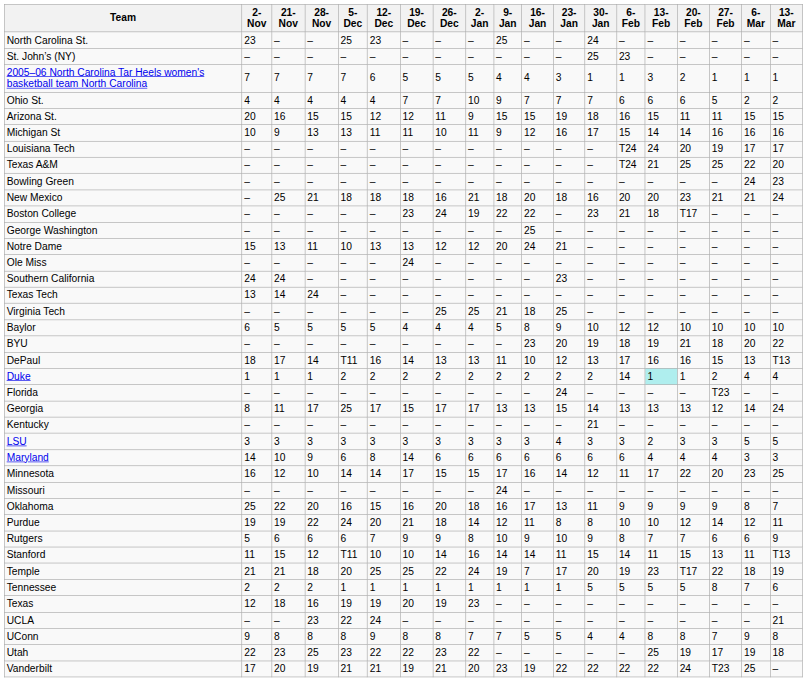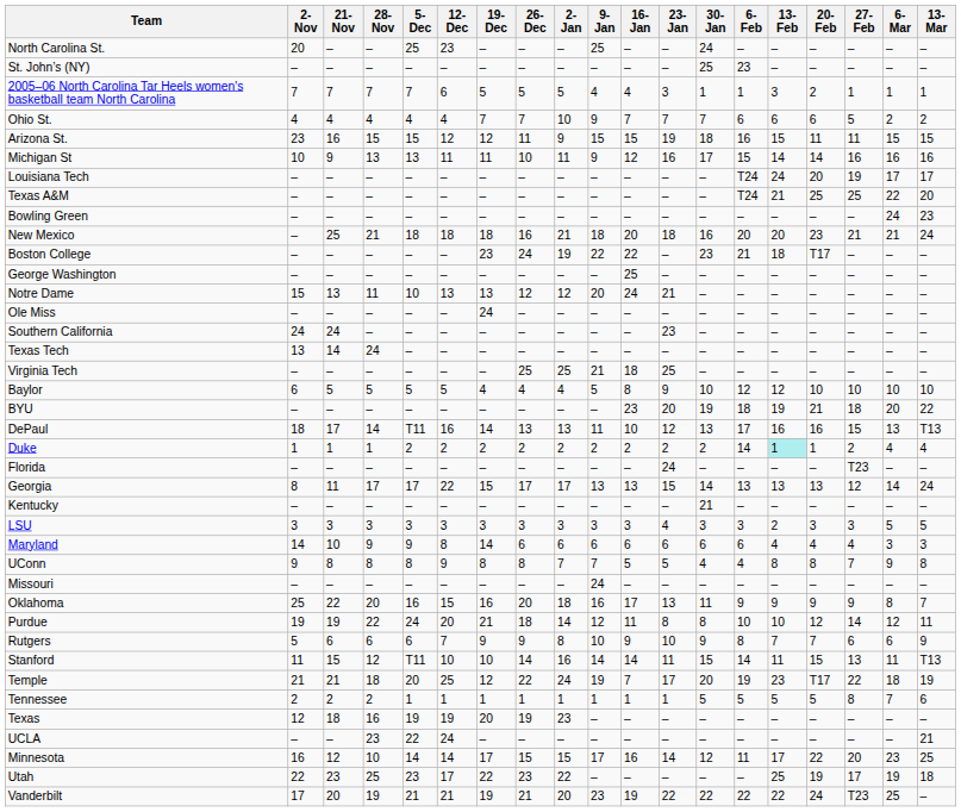 <table class="wikitable sortable">
 <tr>
 <th>Team</th>
 <th>2-Nov</th>
 <th>21-Nov</th>
 <th>28-Nov</th>
 <th>5-Dec</th>
 <th>12-Dec</th>
 <th>19-Dec</th>
 <th>26-Dec</th>
 <th>2-Jan</th>
 <th>9-Jan</th>
 <th>16-Jan</th>
 <th>23-Jan</th>
 <th>30-Jan</th>
 <th>6-Feb</th>
 <th>13-Feb</th>
 <th>20-Feb</th>
 <th>27-Feb</th>
 <th>6-Mar</th>
 <th>13-Mar</th>
 </tr>
 <tr>
 <td>North Carolina St.</td>
-<td>23</td>
+<td>20</td>
 <td data-sort-value=99>–</td>
 <td data-sort-value=99>–</td>
 <td>25</td>
 <td>23</td>
 <td data-sort-value=99>–</td>
 <td data-sort-value=99>–</td>
 <td data-sort-value=99>–</td>
 <td>25</td>
 <td data-sort-value=99>–</td>
 <td data-sort-value=99>–</td>
 <td>24</td>
 <td data-sort-value=99>–</td>
 <td data-sort-value=99>–</td>
 <td data-sort-value=99>–</td>
 <td data-sort-value=99>–</td>
 <td data-sort-value=99>–</td>
 <td data-sort-value=99>–</td>
 </tr>
 <tr>
 <td>St. John’s (NY)</td>
 <td data-sort-value=99>–</td>
 <td data-sort-value=99>–</td>
 <td data-sort-value=99>–</td>
 <td data-sort-value=99>–</td>
 <td data-sort-value=99>–</td>
 <td data-sort-value=99>–</td>
 <td data-sort-value=99>–</td>
 <td data-sort-value=99>–</td>
 <td data-sort-value=99>–</td>
 <td data-sort-value=99>–</td>
 <td data-sort-value=99>–</td>
 <td>25</td>
 <td>23</td>
 <td data-sort-value=99>–</td>
 <td data-sort-value=99>–</td>
 <td data-sort-value=99>–</td>
 <td data-sort-value=99>–</td>
 <td data-sort-value=99>–</td>
 </tr>
 <tr>
 <td><a href='#'>2005–06 North Carolina Tar Heels women's basketball team North Carolina</a></td>
 <td>7</td>
 <td>7</td>
 <td>7</td>
 <td>7</td>
 <td>6</td>
 <td>5</td>
 <td>5</td>
 <td>5</td>
 <td>4</td>
 <td>4</td>
 <td>3</td>
 <td>1</td>
 <td>1</td>
 <td>3</td>
 <td>2</td>
 <td>1</td>
 <td>1</td>
 <td>1</td>
 </tr>
 <tr>
 <td>Ohio St.</td>
 <td>4</td>
 <td>4</td>
 <td>4</td>
 <td>4</td>
 <td>4</td>
 <td>7</td>
 <td>7</td>
 <td>10</td>
 <td>9</td>
 <td>7</td>
 <td>7</td>
 <td>7</td>
 <td>6</td>
 <td>6</td>
 <td>6</td>
 <td>5</td>
 <td>2</td>
 <td>2</td>
 </tr>
 <tr>
 <td>Arizona St.</td>
-<td>20</td>
+<td>23</td>
 <td>16</td>
 <td>15</td>
 <td>15</td>
 <td>12</td>
 <td>12</td>
 <td>11</td>
 <td>9</td>
 <td>15</td>
 <td>15</td>
 <td>19</td>
 <td>18</td>
 <td>16</td>
 <td>15</td>
 <td>11</td>
 <td>11</td>
 <td>15</td>
 <td>15</td>
 </tr>
 <tr>
 <td>Michigan St</td>
 <td>10</td>
 <td>9</td>
 <td>13</td>
 <td>13</td>
 <td>11</td>
 <td>11</td>
 <td>10</td>
 <td>11</td>
 <td>9</td>
 <td>12</td>
 <td>16</td>
 <td>17</td>
 <td>15</td>
 <td>14</td>
 <td>14</td>
 <td>16</td>
 <td>16</td>
 <td>16</td>
 </tr>
 <tr>
 <td>Louisiana Tech</td>
 <td data-sort-value=99>–</td>
 <td data-sort-value=99>–</td>
 <td data-sort-value=99>–</td>
 <td data-sort-value=99>–</td>
 <td data-sort-value=99>–</td>
 <td data-sort-value=99>–</td>
 <td data-sort-value=99>–</td>
 <td data-sort-value=99>–</td>
 <td data-sort-value=99>–</td>
 <td data-sort-value=99>–</td>
 <td data-sort-value=99>–</td>
 <td data-sort-value=99>–</td>
 <td data-sort-value=24>T24</td>
 <td>24</td>
 <td>20</td>
 <td>19</td>
 <td>17</td>
 <td>17</td>
 </tr>
 <tr>
 <td>Texas A&M</td>
 <td data-sort-value=99>–</td>
 <td data-sort-value=99>–</td>
 <td data-sort-value=99>–</td>
 <td data-sort-value=99>–</td>
 <td data-sort-value=99>–</td>
 <td data-sort-value=99>–</td>
 <td data-sort-value=99>–</td>
 <td data-sort-value=99>–</td>
 <td data-sort-value=99>–</td>
 <td data-sort-value=99>–</td>
 <td data-sort-value=99>–</td>
 <td data-sort-value=99>–</td>
 <td data-sort-value=24>T24</td>
 <td>21</td>
 <td>25</td>
 <td>25</td>
 <td>22</td>
 <td>20</td>
 </tr>
 <tr>
 <td>Bowling Green</td>
 <td data-sort-value=99>–</td>
 <td data-sort-value=99>–</td>
 <td data-sort-value=99>–</td>
 <td data-sort-value=99>–</td>
 <td data-sort-value=99>–</td>
 <td data-sort-value=99>–</td>
 <td data-sort-value=99>–</td>
 <td data-sort-value=99>–</td>
 <td data-sort-value=99>–</td>
 <td data-sort-value=99>–</td>
 <td data-sort-value=99>–</td>
 <td data-sort-value=99>–</td>
 <td data-sort-value=99>–</td>
 <td data-sort-value=99>–</td>
 <td data-sort-value=99>–</td>
 <td data-sort-value=99>–</td>
 <td>24</td>
 <td>23</td>
 </tr>
 <tr>
 <td>New Mexico</td>
 <td data-sort-value=99>–</td>
 <td>25</td>
 <td>21</td>
 <td>18</td>
 <td>18</td>
 <td>18</td>
 <td>16</td>
 <td>21</td>
 <td>18</td>
 <td>20</td>
 <td>18</td>
 <td>16</td>
 <td>20</td>
 <td>20</td>
 <td>23</td>
 <td>21</td>
 <td>21</td>
 <td>24</td>
 </tr>
 <tr>
 <td>Boston College</td>
 <td data-sort-value=99>–</td>
 <td data-sort-value=99>–</td>
 <td data-sort-value=99>–</td>
 <td data-sort-value=99>–</td>
 <td data-sort-value=99>–</td>
 <td>23</td>
 <td>24</td>
 <td>19</td>
 <td>22</td>
 <td>22</td>
 <td data-sort-value=99>–</td>
 <td>23</td>
 <td>21</td>
 <td>18</td>
 <td data-sort-value=17>T17</td>
 <td data-sort-value=99>–</td>
 <td data-sort-value=99>–</td>
 <td data-sort-value=99>–</td>
 </tr>
 <tr>
 <td>George Washington</td>
 <td data-sort-value=99>–</td>
 <td data-sort-value=99>–</td>
 <td data-sort-value=99>–</td>
 <td data-sort-value=99>–</td>
 <td data-sort-value=99>–</td>
 <td data-sort-value=99>–</td>
 <td data-sort-value=99>–</td>
 <td data-sort-value=99>–</td>
 <td data-sort-value=99>–</td>
 <td>25</td>
 <td data-sort-value=99>–</td>
 <td data-sort-value=99>–</td>
 <td data-sort-value=99>–</td>
 <td data-sort-value=99>–</td>
 <td data-sort-value=99>–</td>
 <td data-sort-value=99>–</td>
 <td data-sort-value=99>–</td>
 <td data-sort-value=99>–</td>
 </tr>
 <tr>
 <td>Notre Dame</td>
 <td>15</td>
 <td>13</td>
 <td>11</td>
 <td>10</td>
 <td>13</td>
 <td>13</td>
 <td>12</td>
 <td>12</td>
 <td>20</td>
 <td>24</td>
 <td>21</td>
 <td data-sort-value=99>–</td>
 <td data-sort-value=99>–</td>
 <td data-sort-value=99>–</td>
 <td data-sort-value=99>–</td>
 <td data-sort-value=99>–</td>
 <td data-sort-value=99>–</td>
 <td data-sort-value=99>–</td>
 </tr>
 <tr>
 <td>Ole Miss</td>
 <td data-sort-value=99>–</td>
 <td data-sort-value=99>–</td>
 <td data-sort-value=99>–</td>
 <td data-sort-value=99>–</td>
 <td data-sort-value=99>–</td>
 <td>24</td>
 <td data-sort-value=99>–</td>
 <td data-sort-value=99>–</td>
 <td data-sort-value=99>–</td>
 <td data-sort-value=99>–</td>
 <td data-sort-value=99>–</td>
 <td data-sort-value=99>–</td>
 <td data-sort-value=99>–</td>
 <td data-sort-value=99>–</td>
 <td data-sort-value=99>–</td>
 <td data-sort-value=99>–</td>
 <td data-sort-value=99>–</td>
 <td data-sort-value=99>–</td>
 </tr>
 <tr>
 <td>Southern California</td>
 <td>24</td>
 <td>24</td>
 <td data-sort-value=99>–</td>
 <td data-sort-value=99>–</td>
 <td data-sort-value=99>–</td>
 <td data-sort-value=99>–</td>
 <td data-sort-value=99>–</td>
 <td data-sort-value=99>–</td>
 <td data-sort-value=99>–</td>
 <td data-sort-value=99>–</td>
 <td>23</td>
 <td data-sort-value=99>–</td>
 <td data-sort-value=99>–</td>
 <td data-sort-value=99>–</td>
 <td data-sort-value=99>–</td>
 <td data-sort-value=99>–</td>
 <td data-sort-value=99>–</td>
 <td data-sort-value=99>–</td>
 </tr>
 <tr>
 <td>Texas Tech</td>
 <td>13</td>
 <td>14</td>
 <td>24</td>
 <td data-sort-value=99>–</td>
 <td data-sort-value=99>–</td>
 <td data-sort-value=99>–</td>
 <td data-sort-value=99>–</td>
 <td data-sort-value=99>–</td>
 <td data-sort-value=99>–</td>
 <td data-sort-value=99>–</td>
 <td data-sort-value=99>–</td>
 <td data-sort-value=99>–</td>
 <td data-sort-value=99>–</td>
 <td data-sort-value=99>–</td>
 <td data-sort-value=99>–</td>
 <td data-sort-value=99>–</td>
 <td data-sort-value=99>–</td>
 <td data-sort-value=99>–</td>
 </tr>
 <tr>
 <td>Virginia Tech</td>
 <td data-sort-value=99>–</td>
 <td data-sort-value=99>–</td>
 <td data-sort-value=99>–</td>
 <td data-sort-value=99>–</td>
 <td data-sort-value=99>–</td>
 <td data-sort-value=99>–</td>
 <td>25</td>
 <td>25</td>
 <td>21</td>
 <td>18</td>
 <td>25</td>
 <td data-sort-value=99>–</td>
 <td data-sort-value=99>–</td>
 <td data-sort-value=99>–</td>
 <td data-sort-value=99>–</td>
 <td data-sort-value=99>–</td>
 <td data-sort-value=99>–</td>
 <td data-sort-value=99>–</td>
 </tr>
 <tr>
 <td>Baylor</td>
 <td>6</td>
 <td>5</td>
 <td>5</td>
 <td>5</td>
 <td>5</td>
 <td>4</td>
 <td>4</td>
 <td>4</td>
 <td>5</td>
 <td>8</td>
 <td>9</td>
 <td>10</td>
 <td>12</td>
 <td>12</td>
 <td>10</td>
 <td>10</td>
 <td>10</td>
 <td>10</td>
 </tr>
 <tr>
 <td>BYU</td>
 <td data-sort-value=99>–</td>
 <td data-sort-value=99>–</td>
 <td data-sort-value=99>–</td>
 <td data-sort-value=99>–</td>
 <td data-sort-value=99>–</td>
 <td data-sort-value=99>–</td>
 <td data-sort-value=99>–</td>
 <td data-sort-value=99>–</td>
 <td data-sort-value=99>–</td>
 <td>23</td>
 <td>20</td>
 <td>19</td>
 <td>18</td>
 <td>19</td>
 <td>21</td>
 <td>18</td>
 <td>20</td>
 <td>22</td>
 </tr>
 <tr>
 <td>DePaul</td>
 <td>18</td>
 <td>17</td>
 <td>14</td>
 <td data-sort-value=11>T11</td>
 <td>16</td>
 <td>14</td>
 <td>13</td>
 <td>13</td>
 <td>11</td>
 <td>10</td>
 <td>12</td>
 <td>13</td>
 <td>17</td>
 <td>16</td>
 <td>16</td>
 <td>15</td>
 <td>13</td>
 <td data-sort-value=13>T13</td>
 </tr>
 <tr>
 <td><a href='#'>Duke</a></td>
 <td>1</td>
 <td>1</td>
 <td>1</td>
 <td>2</td>
 <td>2</td>
 <td>2</td>
 <td>2</td>
 <td>2</td>
 <td>2</td>
 <td>2</td>
 <td>2</td>
 <td>2</td>
 <td>14</td>
 <td style="background: paleturquoise;">1</td>
 <td>1</td>
 <td>2</td>
 <td>4</td>
 <td>4</td>
 </tr>
 <tr>
 <td>Florida</td>
 <td data-sort-value=99>–</td>
 <td data-sort-value=99>–</td>
 <td data-sort-value=99>–</td>
 <td data-sort-value=99>–</td>
 <td data-sort-value=99>–</td>
 <td data-sort-value=99>–</td>
 <td data-sort-value=99>–</td>
 <td data-sort-value=99>–</td>
 <td data-sort-value=99>–</td>
 <td data-sort-value=99>–</td>
 <td>24</td>
 <td data-sort-value=99>–</td>
 <td data-sort-value=99>–</td>
 <td data-sort-value=99>–</td>
 <td data-sort-value=99>–</td>
 <td data-sort-value=23>T23</td>
 <td data-sort-value=99>–</td>
 <td data-sort-value=99>–</td>
 </tr>
 <tr>
 <td>Georgia</td>
 <td>8</td>
 <td>11</td>
 <td>17</td>
-<td>25</td>
 <td>17</td>
+<td>22</td>
 <td>15</td>
 <td>17</td>
 <td>17</td>
 <td>13</td>
 <td>13</td>
 <td>15</td>
 <td>14</td>
 <td>13</td>
 <td>13</td>
 <td>13</td>
 <td>12</td>
 <td>14</td>
 <td>24</td>
 </tr>
 <tr>
 <td>Kentucky</td>
 <td data-sort-value=99>–</td>
 <td data-sort-value=99>–</td>
 <td data-sort-value=99>–</td>
 <td data-sort-value=99>–</td>
 <td data-sort-value=99>–</td>
 <td data-sort-value=99>–</td>
 <td data-sort-value=99>–</td>
 <td data-sort-value=99>–</td>
 <td data-sort-value=99>–</td>
 <td data-sort-value=99>–</td>
 <td data-sort-value=99>–</td>
 <td>21</td>
 <td data-sort-value=99>–</td>
 <td data-sort-value=99>–</td>
 <td data-sort-value=99>–</td>
 <td data-sort-value=99>–</td>
 <td data-sort-value=99>–</td>
 <td data-sort-value=99>–</td>
 </tr>
 <tr>
 <td><a href='#'>LSU</a></td>
 <td>3</td>
 <td>3</td>
 <td>3</td>
 <td>3</td>
 <td>3</td>
 <td>3</td>
 <td>3</td>
 <td>3</td>
 <td>3</td>
 <td>3</td>
 <td>4</td>
 <td>3</td>
 <td>3</td>
 <td>2</td>
 <td>3</td>
 <td>3</td>
 <td>5</td>
 <td>5</td>
 </tr>
 <tr>
 <td><a href='#'>Maryland</a></td>
 <td>14</td>
 <td>10</td>
 <td>9</td>
-<td>6</td>
+<td>9</td>
 <td>8</td>
 <td>14</td>
 <td>6</td>
 <td>6</td>
 <td>6</td>
 <td>6</td>
 <td>6</td>
 <td>6</td>
 <td>6</td>
 <td>4</td>
 <td>4</td>
 <td>4</td>
 <td>3</td>
 <td>3</td>
 </tr>
 <tr>
-<td>Minnesota</td>
-<td>16</td>
-<td>12</td>
-<td>10</td>
-<td>14</td>
-<td>14</td>
-<td>17</td>
-<td>15</td>
-<td>15</td>
-<td>17</td>
-<td>16</td>
-<td>14</td>
-<td>12</td>
-<td>11</td>
-<td>17</td>
-<td>22</td>
-<td>20</td>
-<td>23</td>
-<td>25</td>
+<td>UConn</td>
+<td>9</td>
+<td>8</td>
+<td>8</td>
+<td>8</td>
+<td>9</td>
+<td>8</td>
+<td>8</td>
+<td>7</td>
+<td>7</td>
+<td>5</td>
+<td>5</td>
+<td>4</td>
+<td>4</td>
+<td>8</td>
+<td>8</td>
+<td>7</td>
+<td>9</td>
+<td>8</td>
 </tr>
 <tr>
 <td>Missouri</td>
 <td data-sort-value=99>–</td>
 <td data-sort-value=99>–</td>
 <td data-sort-value=99>–</td>
 <td data-sort-value=99>–</td>
 <td data-sort-value=99>–</td>
 <td data-sort-value=99>–</td>
 <td data-sort-value=99>–</td>
 <td data-sort-value=99>–</td>
 <td>24</td>
 <td data-sort-value=99>–</td>
 <td data-sort-value=99>–</td>
 <td data-sort-value=99>–</td>
 <td data-sort-value=99>–</td>
 <td data-sort-value=99>–</td>
 <td data-sort-value=99>–</td>
 <td data-sort-value=99>–</td>
 <td data-sort-value=99>–</td>
 <td data-sort-value=99>–</td>
 </tr>
 <tr>
 <td>Oklahoma</td>
 <td>25</td>
 <td>22</td>
 <td>20</td>
 <td>16</td>
 <td>15</td>
 <td>16</td>
 <td>20</td>
 <td>18</td>
 <td>16</td>
 <td>17</td>
 <td>13</td>
 <td>11</td>
 <td>9</td>
 <td>9</td>
 <td>9</td>
 <td>9</td>
 <td>8</td>
 <td>7</td>
 </tr>
 <tr>
 <td>Purdue</td>
 <td>19</td>
 <td>19</td>
 <td>22</td>
 <td>24</td>
 <td>20</td>
 <td>21</td>
 <td>18</td>
 <td>14</td>
 <td>12</td>
 <td>11</td>
 <td>8</td>
 <td>8</td>
 <td>10</td>
 <td>10</td>
 <td>12</td>
 <td>14</td>
 <td>12</td>
 <td>11</td>
 </tr>
 <tr>
 <td>Rutgers</td>
 <td>5</td>
 <td>6</td>
 <td>6</td>
 <td>6</td>
 <td>7</td>
 <td>9</td>
 <td>9</td>
 <td>8</td>
 <td>10</td>
 <td>9</td>
 <td>10</td>
 <td>9</td>
 <td>8</td>
 <td>7</td>
 <td>7</td>
 <td>6</td>
 <td>6</td>
 <td>9</td>
 </tr>
 <tr>
 <td>Stanford</td>
 <td>11</td>
 <td>15</td>
 <td>12</td>
 <td data-sort-value=11>T11</td>
 <td>10</td>
 <td>10</td>
 <td>14</td>
 <td>16</td>
 <td>14</td>
 <td>14</td>
 <td>11</td>
 <td>15</td>
 <td>14</td>
 <td>11</td>
 <td>15</td>
 <td>13</td>
 <td>11</td>
 <td data-sort-value=13>T13</td>
 </tr>
 <tr>
 <td>Temple</td>
 <td>21</td>
 <td>21</td>
 <td>18</td>
 <td>20</td>
 <td>25</td>
-<td>25</td>
+<td>12</td>
 <td>22</td>
 <td>24</td>
 <td>19</td>
 <td>7</td>
 <td>17</td>
 <td>20</td>
 <td>19</td>
 <td>23</td>
 <td data-sort-value=17>T17</td>
 <td>22</td>
 <td>18</td>
 <td>19</td>
 </tr>
 <tr>
 <td>Tennessee</td>
 <td>2</td>
 <td>2</td>
 <td>2</td>
 <td>1</td>
 <td>1</td>
 <td>1</td>
 <td>1</td>
 <td>1</td>
 <td>1</td>
 <td>1</td>
 <td>1</td>
 <td>5</td>
 <td>5</td>
 <td>5</td>
 <td>5</td>
 <td>8</td>
 <td>7</td>
 <td>6</td>
 </tr>
 <tr>
 <td>Texas</td>
 <td>12</td>
 <td>18</td>
 <td>16</td>
 <td>19</td>
 <td>19</td>
 <td>20</td>
 <td>19</td>
 <td>23</td>
 <td data-sort-value=99>–</td>
 <td data-sort-value=99>–</td>
 <td data-sort-value=99>–</td>
 <td data-sort-value=99>–</td>
 <td data-sort-value=99>–</td>
 <td data-sort-value=99>–</td>
 <td data-sort-value=99>–</td>
 <td data-sort-value=99>–</td>
 <td data-sort-value=99>–</td>
 <td data-sort-value=99>–</td>
 </tr>
 <tr>
 <td>UCLA</td>
 <td data-sort-value=99>–</td>
 <td data-sort-value=99>–</td>
 <td>23</td>
 <td>22</td>
 <td>24</td>
 <td data-sort-value=99>–</td>
 <td data-sort-value=99>–</td>
 <td data-sort-value=99>–</td>
 <td data-sort-value=99>–</td>
 <td data-sort-value=99>–</td>
 <td data-sort-value=99>–</td>
 <td data-sort-value=99>–</td>
 <td data-sort-value=99>–</td>
 <td data-sort-value=99>–</td>
 <td data-sort-value=99>–</td>
 <td data-sort-value=99>–</td>
 <td data-sort-value=99>–</td>
 <td>21</td>
 </tr>
 <tr>
-<td>UConn</td>
-<td>9</td>
-<td>8</td>
-<td>8</td>
-<td>8</td>
-<td>9</td>
-<td>8</td>
-<td>8</td>
-<td>7</td>
-<td>7</td>
-<td>5</td>
-<td>5</td>
-<td>4</td>
-<td>4</td>
-<td>8</td>
-<td>8</td>
-<td>7</td>
-<td>9</td>
-<td>8</td>
+<td>Minnesota</td>
+<td>16</td>
+<td>12</td>
+<td>10</td>
+<td>14</td>
+<td>14</td>
+<td>17</td>
+<td>15</td>
+<td>15</td>
+<td>17</td>
+<td>16</td>
+<td>14</td>
+<td>12</td>
+<td>11</td>
+<td>17</td>
+<td>22</td>
+<td>20</td>
+<td>23</td>
+<td>25</td>
 </tr>
 <tr>
 <td>Utah</td>
 <td>22</td>
 <td>23</td>
 <td>25</td>
 <td>23</td>
-<td>22</td>
+<td>17</td>
 <td>22</td>
 <td>23</td>
 <td>22</td>
 <td data-sort-value=99>–</td>
 <td data-sort-value=99>–</td>
 <td data-sort-value=99>–</td>
 <td data-sort-value=99>–</td>
 <td data-sort-value=99>–</td>
 <td>25</td>
 <td>19</td>
 <td>17</td>
 <td>19</td>
 <td>18</td>
 </tr>
 <tr>
 <td>Vanderbilt</td>
 <td>17</td>
 <td>20</td>
 <td>19</td>
 <td>21</td>
 <td>21</td>
 <td>19</td>
 <td>21</td>
 <td>20</td>
 <td>23</td>
 <td>19</td>
 <td>22</td>
 <td>22</td>
 <td>22</td>
 <td>22</td>
 <td>24</td>
 <td data-sort-value=23>T23</td>
 <td>25</td>
 <td data-sort-value=99>–</td>
 </tr>
 </table>
